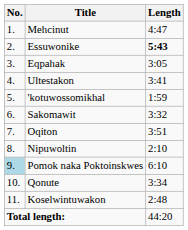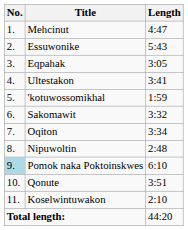 <table class="wikitable">
 <tr>
 <th><abbr>No.</abbr></th>
 <th>Title</th>
 <th>Length</th>
 </tr>
 <tr>
 <td>1.</td>
 <td>Mehcinut</td>
 <td>4:47</td>
 </tr>
 <tr>
 <td>2.</td>
 <td>Essuwonike</td>
-<td><strong>5:43</strong></td>
+<td>5:43</td>
 </tr>
 <tr>
 <td>3.</td>
 <td>Eqpahak</td>
 <td>3:05</td>
 </tr>
 <tr>
 <td>4.</td>
 <td>Ultestakon</td>
 <td>3:41</td>
 </tr>
 <tr>
 <td>5.</td>
 <td>'kotuwossomikhal</td>
 <td>1:59</td>
 </tr>
 <tr>
 <td>6.</td>
 <td>Sakomawit</td>
 <td>3:32</td>
 </tr>
 <tr>
 <td>7.</td>
 <td>Oqiton</td>
-<td>3:51</td>
+<td>3:34</td>
 </tr>
 <tr>
 <td>8.</td>
 <td>Nipuwoltin</td>
-<td>2:10</td>
+<td>2:48</td>
 </tr>
 <tr>
 <td style="background: lightblue;">9.</td>
 <td>Pomok naka Poktoinskwes</td>
 <td>6:10</td>
 </tr>
 <tr>
 <td>10.</td>
 <td>Qonute</td>
-<td>3:34</td>
+<td>3:51</td>
 </tr>
 <tr>
 <td>11.</td>
 <td>Koselwintuwakon</td>
-<td>2:48</td>
+<td>2:10</td>
 </tr>
 <tr>
 <td colspan="2"><strong>Total length:</strong></td>
 <td>44:20</td>
 </tr>
 </table>
